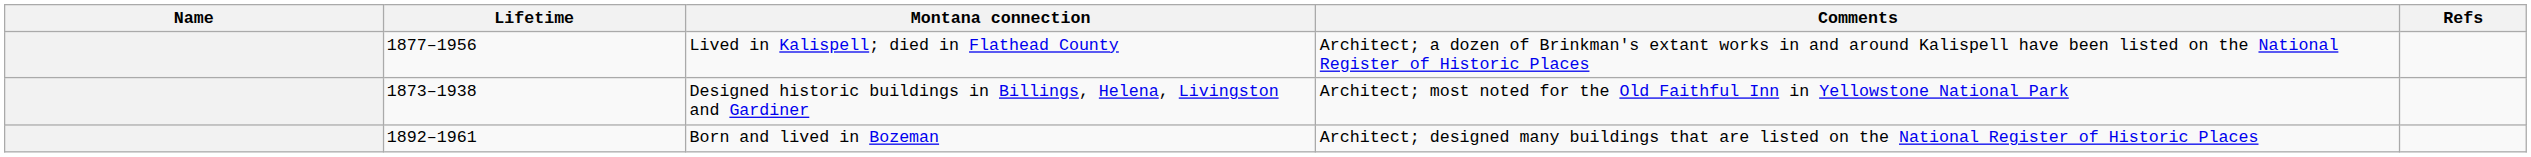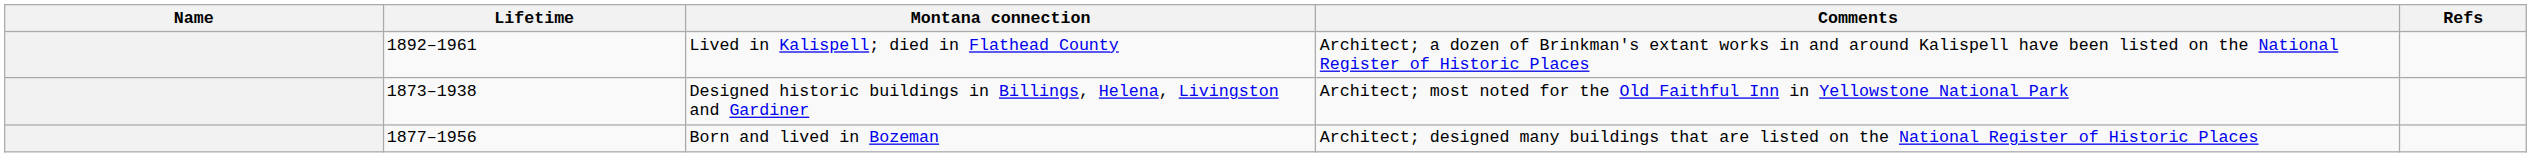 <table class="sortable wikitable plainrowheaders">
 <tr>
 <th style="width:15%;" scope="col">Name</th>
 <th style="width:12%;" scope="col">Lifetime</th>
 <th class="unsortable" style="width:25%;" scope="col">Montana connection</th>
 <th class="unsortable" style="width:43%;" scope="col">Comments</th>
 <th class="unsortable" style="width:5%;" scope="col">Refs</th>
 </tr>
 <tr valign="top">
 <th scope="row"></th>
-<td>1877–1956</td>
+<td>1892–1961</td>
 <td>Lived in <a href='#'>Kalispell</a>; died in <a href='#'>Flathead County</a></td>
 <td>Architect; a dozen of Brinkman's extant works in and around Kalispell have been listed on the <a href='#'>National Register of Historic Places</a></td>
 <td style="text-align:center;"></td>
 </tr>
 <tr valign="top">
 <th scope="row"></th>
 <td>1873–1938</td>
 <td>Designed historic buildings in <a href='#'>Billings</a>, <a href='#'>Helena</a>, <a href='#'>Livingston</a> and <a href='#'>Gardiner</a></td>
 <td>Architect; most noted for the <a href='#'>Old Faithful Inn</a> in <a href='#'>Yellowstone National Park</a></td>
 <td style="text-align:center;"></td>
 </tr>
 <tr valign="top">
 <th scope="row"></th>
-<td>1892–1961</td>
+<td>1877–1956</td>
 <td>Born and lived in <a href='#'>Bozeman</a></td>
 <td>Architect; designed many buildings that are listed on the <a href='#'>National Register of Historic Places</a></td>
 <td style="text-align:center;"></td>
 </tr>
 </table>
